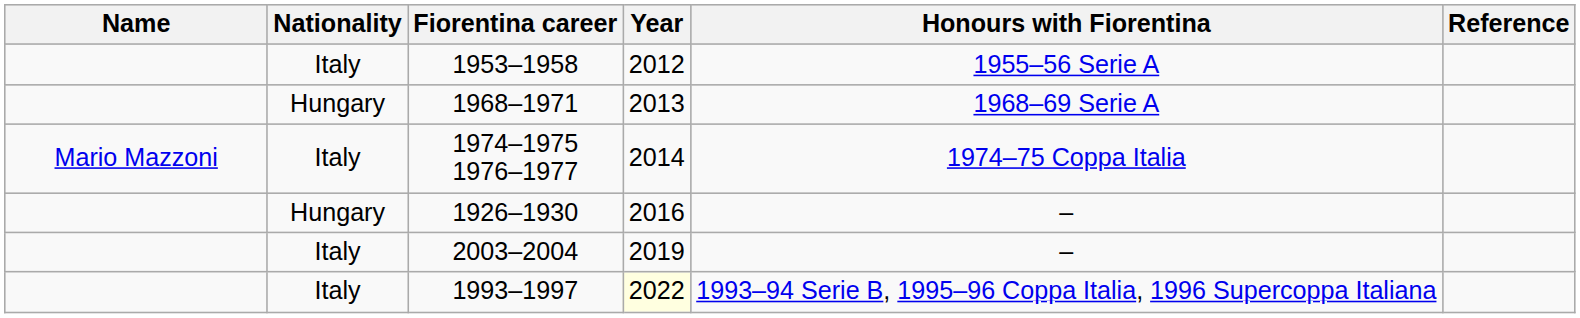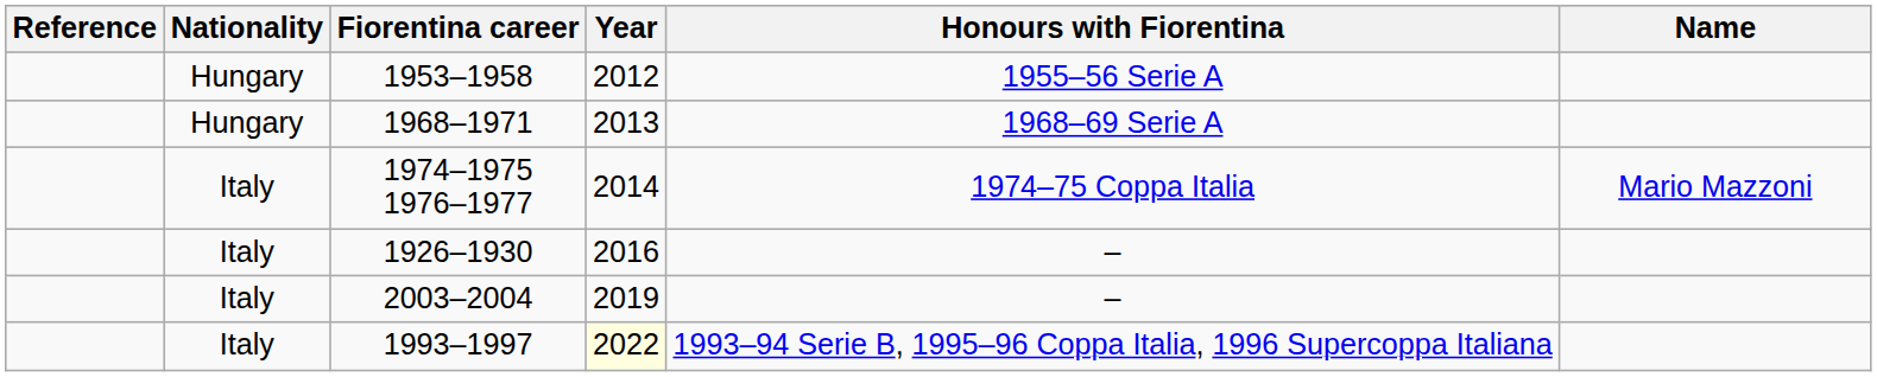 <table class="wikitable sortable" style="text-align: center;">
 <tr>
-<th style="width:10em">Name</th>
+<th>Reference</th>
 <th>Nationality</th>
 <th>Fiorentina career</th>
 <th>Year</th>
 <th>Honours with Fiorentina</th>
-<th>Reference</th>
+<th style="width:10em">Name</th>
 </tr>
 <tr>
 <td></td>
-<td>Italy</td>
+<td>Hungary</td>
 <td>1953–1958</td>
 <td>2012</td>
 <td><a href='#'>1955–56 Serie A</a></td>
 <td></td>
 </tr>
 <tr>
 <td></td>
 <td>Hungary</td>
 <td>1968–1971</td>
 <td>2013</td>
 <td><a href='#'>1968–69 Serie A</a></td>
 <td></td>
 </tr>
 <tr>
-<td><a href='#'>Mario Mazzoni</a></td>
+<td></td>
 <td>Italy</td>
 <td>1974–1975<br>1976–1977</td>
 <td>2014</td>
 <td><a href='#'>1974–75 Coppa Italia</a></td>
-<td></td>
+<td><a href='#'>Mario Mazzoni</a></td>
 </tr>
 <tr>
 <td></td>
-<td>Hungary</td>
+<td>Italy</td>
 <td>1926–1930</td>
 <td>2016</td>
 <td>–</td>
 <td></td>
 </tr>
 <tr>
 <td></td>
 <td>Italy</td>
 <td>2003–2004</td>
 <td>2019</td>
 <td>–</td>
 <td></td>
 </tr>
 <tr>
 <td></td>
 <td>Italy</td>
 <td>1993–1997</td>
 <td style="background: lightyellow;">2022</td>
 <td><a href='#'>1993–94 Serie B</a>, <a href='#'>1995–96 Coppa Italia</a>, <a href='#'>1996 Supercoppa Italiana</a></td>
 <td></td>
 </tr>
 </table>
